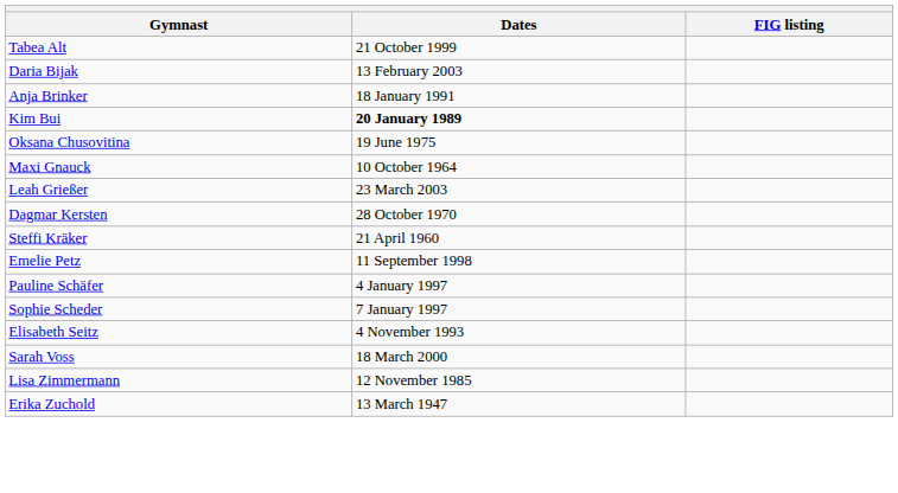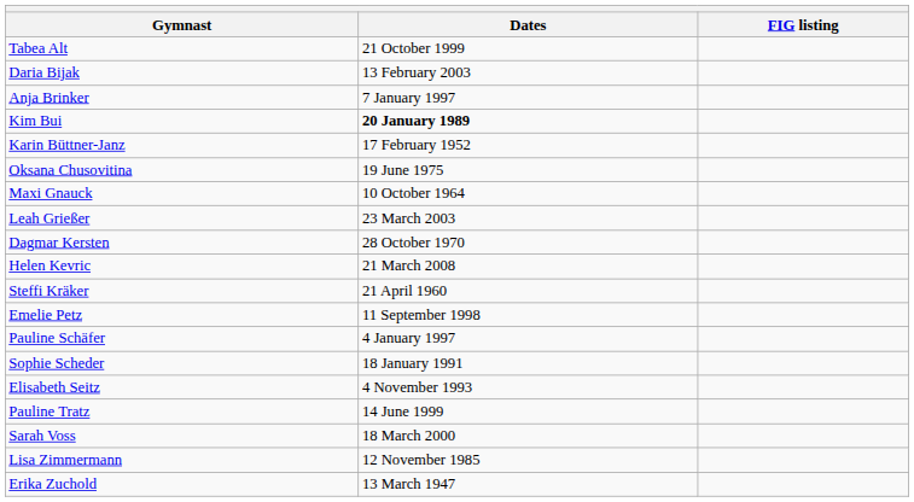 <table class="wikitable mw-collapsible mw-collapsed" width="75%">
 <tr>
 <th colspan="3"></th>
 </tr>
 <tr>
 <th>Gymnast</th>
 <th>Dates</th>
 <th><a href='#'>FIG</a> listing</th>
 </tr>
 <tr>
 <td><a href='#'>Tabea Alt</a></td>
 <td>21 October 1999</td>
 <td></td>
 </tr>
 <tr>
 <td><a href='#'>Daria Bijak</a></td>
 <td>13 February 2003</td>
 <td></td>
 </tr>
 <tr>
 <td><a href='#'>Anja Brinker</a></td>
-<td>18 January 1991</td>
+<td>7 January 1997</td>
 <td></td>
 </tr>
 <tr>
 <td><a href='#'>Kim Bui</a></td>
 <td><strong>20 January 1989</strong></td>
+<td></td>
+</tr>
+<tr>
+<td><a href='#'>Karin Büttner-Janz</a></td>
+<td>17 February 1952</td>
 <td></td>
 </tr>
 <tr>
 <td><a href='#'>Oksana Chusovitina</a></td>
 <td>19 June 1975</td>
 <td></td>
 </tr>
 <tr>
 <td><a href='#'>Maxi Gnauck</a></td>
 <td>10 October 1964</td>
 <td></td>
 </tr>
 <tr>
 <td><a href='#'>Leah Grießer</a></td>
 <td>23 March 2003</td>
 <td></td>
 </tr>
 <tr>
 <td><a href='#'>Dagmar Kersten</a></td>
 <td>28 October 1970</td>
 <td></td>
 </tr>
 <tr>
+<td><a href='#'>Helen Kevric</a></td>
+<td>21 March 2008</td>
+<td></td>
+</tr>
+<tr>
 <td><a href='#'>Steffi Kräker</a></td>
 <td>21 April 1960</td>
 <td></td>
 </tr>
 <tr>
 <td><a href='#'>Emelie Petz</a></td>
 <td>11 September 1998</td>
 <td></td>
 </tr>
 <tr>
 <td><a href='#'>Pauline Schäfer</a></td>
 <td>4 January 1997</td>
 <td></td>
 </tr>
 <tr>
 <td><a href='#'>Sophie Scheder</a></td>
-<td>7 January 1997</td>
+<td>18 January 1991</td>
 <td></td>
 </tr>
 <tr>
 <td><a href='#'>Elisabeth Seitz</a></td>
 <td>4 November 1993</td>
+<td></td>
+</tr>
+<tr>
+<td><a href='#'>Pauline Tratz</a></td>
+<td>14 June 1999</td>
 <td></td>
 </tr>
 <tr>
 <td><a href='#'>Sarah Voss</a></td>
 <td>18 March 2000</td>
 <td></td>
 </tr>
 <tr>
 <td><a href='#'>Lisa Zimmermann</a></td>
 <td>12 November 1985</td>
 <td></td>
 </tr>
 <tr>
 <td><a href='#'>Erika Zuchold</a></td>
 <td>13 March 1947</td>
 <td></td>
 </tr>
 </table>
